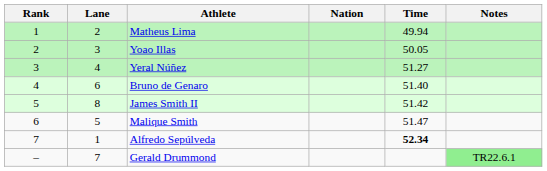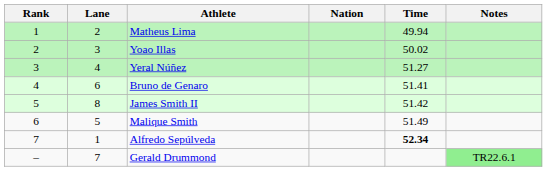 <table class="wikitable sortable" style="text-align:center;width: 60%;">
 <tr>
 <th scope="col">Rank</th>
 <th>Lane</th>
 <th scope="col">Athlete</th>
 <th scope="col">Nation</th>
 <th scope="col">Time</th>
 <th scope="col">Notes</th>
 </tr>
 <tr bgcolor="#bbf3bb">
 <td>1</td>
 <td>2</td>
 <td align=left><a href='#'>Matheus Lima</a></td>
 <td align=left></td>
 <td>49.94</td>
 <td></td>
 </tr>
 <tr bgcolor="#bbf3bb">
 <td>2</td>
 <td>3</td>
 <td align=left><a href='#'>Yoao Illas</a></td>
 <td align=left></td>
-<td>50.05</td>
+<td>50.02</td>
 <td></td>
 </tr>
 <tr bgcolor="#bbf3bb">
 <td>3</td>
 <td>4</td>
 <td align=left><a href='#'>Yeral Núñez</a></td>
 <td align=left></td>
 <td>51.27</td>
 <td></td>
 </tr>
 <tr bgcolor=ddffdd>
 <td>4</td>
 <td>6</td>
 <td align=left><a href='#'>Bruno de Genaro</a></td>
 <td align=left></td>
-<td>51.40</td>
+<td>51.41</td>
 <td></td>
 </tr>
 <tr bgcolor=ddffdd>
 <td>5</td>
 <td>8</td>
 <td align=left><a href='#'>James Smith II</a></td>
 <td align=left></td>
 <td>51.42</td>
 <td></td>
 </tr>
 <tr>
 <td>6</td>
 <td>5</td>
 <td align=left><a href='#'>Malique Smith</a></td>
 <td align=left></td>
-<td>51.47</td>
+<td>51.49</td>
 <td></td>
 </tr>
 <tr>
 <td>7</td>
 <td>1</td>
 <td align=left><a href='#'>Alfredo Sepúlveda</a></td>
 <td align=left></td>
 <td><strong>52.34</strong></td>
 <td></td>
 </tr>
 <tr>
 <td>–</td>
 <td>7</td>
 <td align=left><a href='#'>Gerald Drummond</a></td>
 <td align=left></td>
 <td></td>
 <td style="background: lightgreen;">TR22.6.1</td>
 </tr>
 </table>
